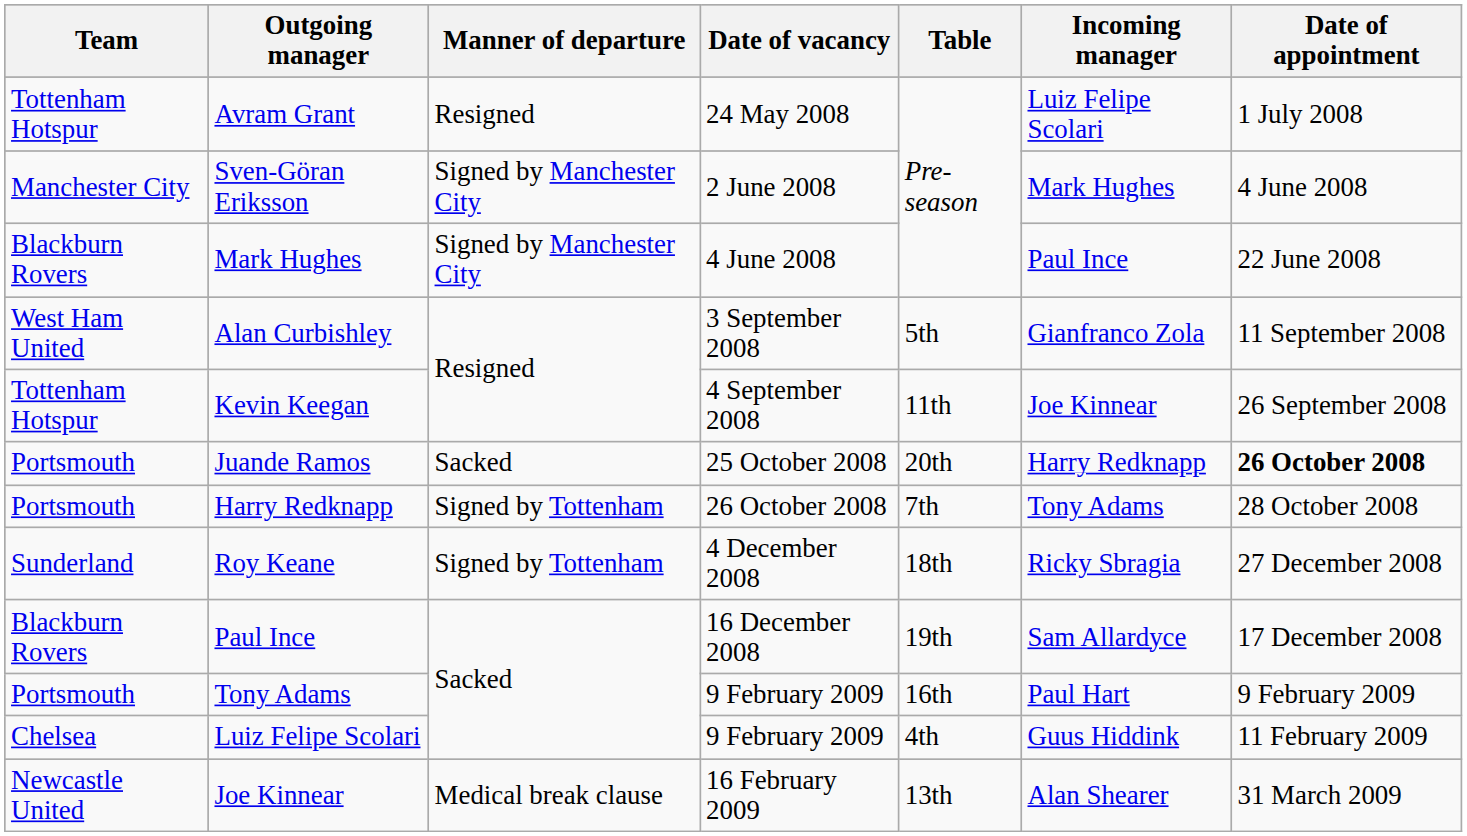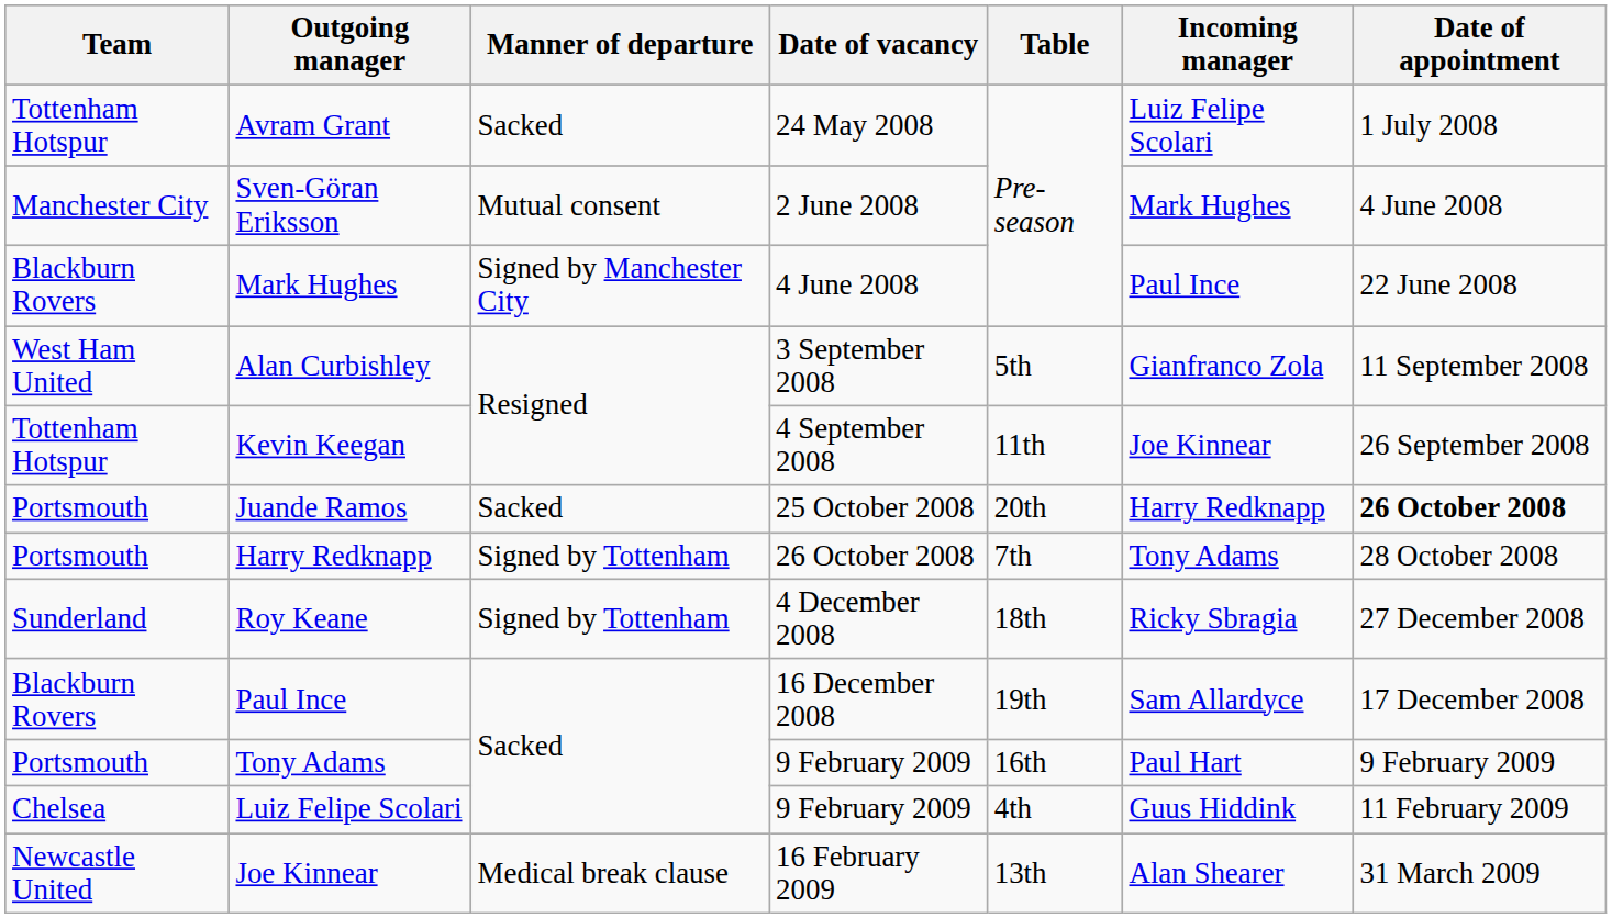 <table class="wikitable">
 <tr>
 <th>Team</th>
 <th>Outgoing manager</th>
 <th>Manner of departure</th>
 <th>Date of vacancy</th>
 <th>Table</th>
 <th>Incoming manager</th>
 <th>Date of appointment</th>
 </tr>
 <tr>
 <td><a href='#'>Tottenham Hotspur</a></td>
 <td> <a href='#'>Avram Grant</a></td>
-<td>Resigned</td>
+<td>Sacked</td>
 <td>24 May 2008</td>
 <td rowspan=3><em>Pre-season</em></td>
 <td> <a href='#'>Luiz Felipe Scolari</a></td>
 <td>1 July 2008</td>
 </tr>
 <tr>
 <td><a href='#'>Manchester City</a></td>
 <td> <a href='#'>Sven-Göran Eriksson</a></td>
-<td>Signed by <a href='#'>Manchester City</a></td>
+<td>Mutual consent</td>
 <td>2 June 2008</td>
 <td> <a href='#'>Mark Hughes</a></td>
 <td>4 June 2008</td>
 </tr>
 <tr>
 <td><a href='#'>Blackburn Rovers</a></td>
 <td> <a href='#'>Mark Hughes</a></td>
 <td>Signed by <a href='#'>Manchester City</a></td>
 <td>4 June 2008</td>
 <td> <a href='#'>Paul Ince</a></td>
 <td>22 June 2008</td>
 </tr>
 <tr>
 <td><a href='#'>West Ham United</a></td>
 <td> <a href='#'>Alan Curbishley</a></td>
 <td rowspan=2>Resigned</td>
 <td>3 September 2008</td>
 <td>5th</td>
 <td> <a href='#'>Gianfranco Zola</a></td>
 <td>11 September 2008</td>
 </tr>
 <tr>
 <td><a href='#'>Tottenham Hotspur</a></td>
 <td> <a href='#'>Kevin Keegan</a></td>
 <td>4 September 2008</td>
 <td>11th</td>
 <td> <a href='#'>Joe Kinnear</a></td>
 <td>26 September 2008</td>
 </tr>
 <tr>
 <td><a href='#'>Portsmouth</a></td>
 <td> <a href='#'>Juande Ramos</a></td>
 <td>Sacked</td>
 <td>25 October 2008</td>
 <td>20th</td>
 <td> <a href='#'>Harry Redknapp</a></td>
 <td><strong>26 October 2008</strong></td>
 </tr>
 <tr>
 <td><a href='#'>Portsmouth</a></td>
 <td> <a href='#'>Harry Redknapp</a></td>
 <td>Signed by <a href='#'>Tottenham</a></td>
 <td>26 October 2008</td>
 <td>7th</td>
 <td> <a href='#'>Tony Adams</a></td>
 <td>28 October 2008</td>
 </tr>
 <tr>
 <td><a href='#'>Sunderland</a></td>
 <td> <a href='#'>Roy Keane</a></td>
 <td>Signed by <a href='#'>Tottenham</a></td>
 <td>4 December 2008</td>
 <td>18th</td>
 <td> <a href='#'>Ricky Sbragia</a></td>
 <td>27 December 2008</td>
 </tr>
 <tr>
 <td><a href='#'>Blackburn Rovers</a></td>
 <td> <a href='#'>Paul Ince</a></td>
 <td rowspan=3>Sacked</td>
 <td>16 December 2008</td>
 <td>19th</td>
 <td> <a href='#'>Sam Allardyce</a></td>
 <td>17 December 2008</td>
 </tr>
 <tr>
 <td><a href='#'>Portsmouth</a></td>
 <td> <a href='#'>Tony Adams</a></td>
 <td>9 February 2009</td>
 <td>16th</td>
 <td> <a href='#'>Paul Hart</a></td>
 <td>9 February 2009</td>
 </tr>
 <tr>
 <td><a href='#'>Chelsea</a></td>
 <td> <a href='#'>Luiz Felipe Scolari</a></td>
 <td>9 February 2009</td>
 <td>4th</td>
 <td> <a href='#'>Guus Hiddink</a></td>
 <td>11 February 2009</td>
 </tr>
 <tr>
 <td><a href='#'>Newcastle United</a></td>
 <td> <a href='#'>Joe Kinnear</a></td>
 <td>Medical break clause</td>
 <td>16 February 2009</td>
 <td>13th</td>
 <td> <a href='#'>Alan Shearer</a></td>
 <td>31 March 2009</td>
 </tr>
 </table>
